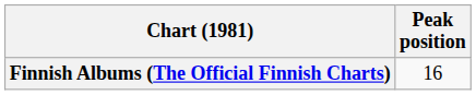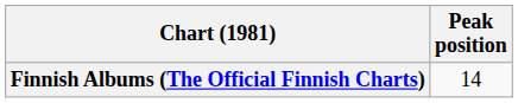 <table class="wikitable sortable plainrowheaders" style="text-align:center">
 <tr>
 <th scope=col>Chart (1981)</th>
 <th scope=col>Peak<br>position</th>
 </tr>
 <tr>
 <th scope="row">Finnish Albums (<a href='#'>The Official Finnish Charts</a>)</th>
-<td align="center">16</td>
+<td align="center">14</td>
 </tr>
 </table>
